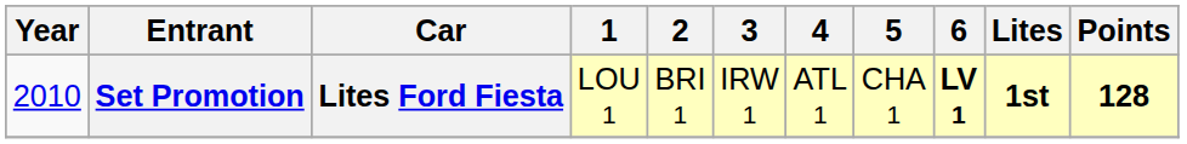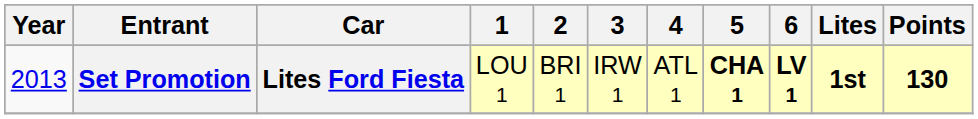 <table class="wikitable" border="1" style="text-align:center; font-size:90%;">
 <tr>
 <th>Year</th>
 <th>Entrant</th>
 <th>Car</th>
 <th>1</th>
 <th>2</th>
 <th>3</th>
 <th>4</th>
 <th>5</th>
 <th>6</th>
 <th>Lites</th>
 <th>Points</th>
 </tr>
 <tr>
-<td><a href='#'>2010</a></td>
+<td><a href='#'>2013</a></td>
 <th><a href='#'>Set Promotion</a></th>
 <th>Lites <a href='#'>Ford Fiesta</a></th>
 <td style="background:#FFFFBF;">LOU<br><small>1</small></td>
 <td style="background:#FFFFBF;">BRI<br><small>1</small></td>
 <td style="background:#FFFFBF;">IRW<br><small>1</small></td>
 <td style="background:#FFFFBF;">ATL<br><small>1</small></td>
-<td style="background:#FFFFBF;">CHA<br><small>1</small></td>
+<td style="background:#FFFFBF;"><strong>CHA<br><small>1</small></strong></td>
 <td style="background:#FFFFBF;"><strong>LV<br><small>1</small></strong></td>
 <th style="background:#FFFFBF;">1st</th>
-<th style="background:#FFFFBF;">128</th>
+<th style="background:#FFFFBF;">130</th>
 </tr>
 <tr>
 </tr>
 </table>
